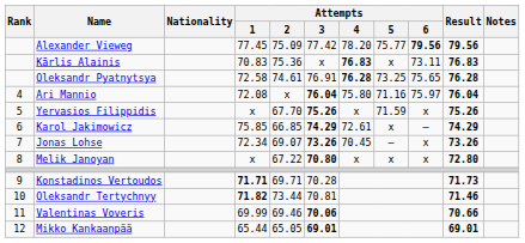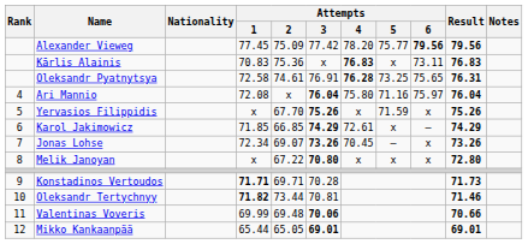 <table class="wikitable sortable" style="text-align:center">
 <tr>
 <th rowspan=2>Rank</th>
 <th rowspan=2>Name</th>
 <th rowspan=2>Nationality</th>
 <th colspan=6>Attempts</th>
 <th rowspan=2>Result</th>
 <th rowspan=2>Notes</th>
 </tr>
 <tr>
 <th>1</th>
 <th>2</th>
 <th>3</th>
 <th>4</th>
 <th>5</th>
 <th>6</th>
 </tr>
 <tr>
 <td></td>
 <td align=left><a href='#'>Alexander Vieweg</a></td>
 <td align=left></td>
 <td>77.45</td>
 <td>75.09</td>
 <td>77.42</td>
 <td>78.20</td>
 <td>75.77</td>
 <td><strong>79.56</strong></td>
 <td><strong>79.56</strong></td>
 <td></td>
 </tr>
 <tr>
 <td></td>
 <td align=left><a href='#'>Kārlis Alainis</a></td>
 <td align=left></td>
 <td>70.83</td>
 <td>75.36</td>
 <td>x</td>
 <td><strong>76.83</strong></td>
 <td>x</td>
 <td>73.11</td>
 <td><strong>76.83</strong></td>
 <td></td>
 </tr>
 <tr>
 <td></td>
 <td align=left><a href='#'>Oleksandr Pyatnytsya</a></td>
 <td align=left></td>
 <td>72.58</td>
 <td>74.61</td>
 <td>76.91</td>
 <td><strong>76.28</strong></td>
 <td>73.25</td>
 <td>75.65</td>
-<td><strong>76.28</strong></td>
+<td><strong>76.31</strong></td>
 <td></td>
 </tr>
 <tr>
 <td>4</td>
 <td align=left><a href='#'>Ari Mannio</a></td>
 <td align=left></td>
 <td>72.08</td>
 <td>x</td>
 <td><strong>76.04</strong></td>
 <td>75.80</td>
 <td>71.16</td>
 <td>75.97</td>
 <td><strong>76.04</strong></td>
 <td></td>
 </tr>
 <tr>
 <td>5</td>
 <td align=left><a href='#'>Yervasios Filippidis</a></td>
 <td align=left></td>
 <td>x</td>
 <td>67.70</td>
 <td><strong>75.26</strong></td>
 <td>x</td>
 <td>71.59</td>
 <td>x</td>
 <td><strong>75.26</strong></td>
 <td></td>
 </tr>
 <tr>
 <td>6</td>
 <td align=left><a href='#'>Karol Jakimowicz</a></td>
 <td align=left></td>
-<td>75.85</td>
+<td>71.85</td>
 <td>66.85</td>
 <td><strong>74.29</strong></td>
 <td>72.61</td>
 <td>x</td>
 <td>–</td>
 <td><strong>74.29</strong></td>
 <td></td>
 </tr>
 <tr>
 <td>7</td>
 <td align=left><a href='#'>Jonas Lohse</a></td>
 <td align=left></td>
 <td>72.34</td>
 <td>69.07</td>
 <td><strong>73.26</strong></td>
 <td>70.45</td>
 <td>–</td>
 <td>x</td>
 <td><strong>73.26</strong></td>
 <td></td>
 </tr>
 <tr>
 <td>8</td>
 <td align=left><a href='#'>Melik Janoyan</a></td>
 <td align=left></td>
 <td>x</td>
 <td>67.22</td>
 <td><strong>70.80</strong></td>
 <td>x</td>
 <td>x</td>
 <td>x</td>
 <td><strong>72.80</strong></td>
 <td></td>
 </tr>
 <tr>
 <td colspan=11 bgcolor=lightgray></td>
 </tr>
 <tr>
 <td>9</td>
 <td align=left><a href='#'>Konstadinos Vertoudos</a></td>
 <td align=left></td>
 <td><strong>71.71</strong></td>
 <td>69.71</td>
 <td>70.28</td>
 <td colspan=3></td>
 <td><strong>71.73</strong></td>
 <td></td>
 </tr>
 <tr>
 <td>10</td>
 <td align=left><a href='#'>Oleksandr Tertychnyy</a></td>
 <td align=left></td>
 <td><strong>71.82</strong></td>
 <td>73.44</td>
 <td>70.81</td>
 <td colspan=3></td>
 <td><strong>71.46</strong></td>
 <td></td>
 </tr>
 <tr>
 <td>11</td>
 <td align=left><a href='#'>Valentinas Voveris</a></td>
 <td align=left></td>
 <td>69.99</td>
-<td>69.46</td>
+<td>69.48</td>
 <td><strong>70.06</strong></td>
 <td colspan=3></td>
 <td><strong>70.66</strong></td>
 <td></td>
 </tr>
 <tr>
 <td>12</td>
 <td align=left><a href='#'>Mikko Kankaanpää</a></td>
 <td align=left></td>
 <td>65.44</td>
 <td>65.05</td>
 <td><strong>69.01</strong></td>
 <td colspan=3></td>
 <td><strong>69.01</strong></td>
 <td></td>
 </tr>
 </table>
